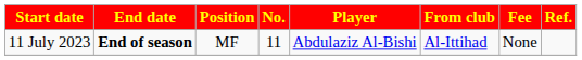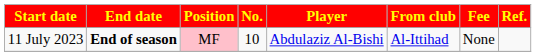 <table class="wikitable sortable">
 <tr>
 <th style="background:red; color:yellow;"><strong>Start date</strong></th>
 <th style="background:red; color:yellow;"><strong>End date</strong></th>
 <th style="background:red; color:yellow;"><strong>Position</strong></th>
 <th style="background:red; color:yellow;"><strong>No.</strong></th>
 <th style="background:red; color:yellow;"><strong>Player</strong></th>
 <th style="background:red; color:yellow;"><strong>From club</strong></th>
 <th style="background:red; color:yellow;"><strong>Fee</strong></th>
 <th style="background:red; color:yellow;"><strong>Ref.</strong></th>
 </tr>
 <tr>
 <td>11 July 2023</td>
 <td><strong>End of season</strong></td>
-<td style="text-align:center;">MF</td>
-<td style="text-align:center;">11</td>
+<td style="background: pink; text-align:center;">MF</td>
+<td style="text-align:center;">10</td>
 <td style="text-align:left;"> <a href='#'>Abdulaziz Al-Bishi</a></td>
 <td style="text-align:left;"> <a href='#'>Al-Ittihad</a></td>
 <td>None</td>
 <td></td>
 </tr>
 <tr>
 </tr>
 </table>
